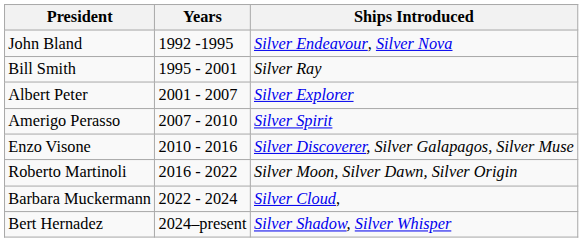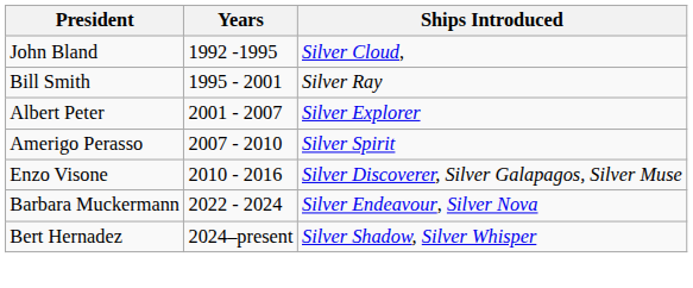 <table class="wikitable">
 <tr>
 <th>President</th>
 <th>Years</th>
 <th><strong>Ships Introduced</strong></th>
 </tr>
 <tr>
 <td>John Bland</td>
 <td>1992 -1995</td>
-<td><a href='#'><em>Silver Endeavour</em></a>, <em><a href='#'>Silver Nova</a></em></td>
+<td><em><a href='#'>Silver Cloud</a></em>, </td>
 </tr>
 <tr>
 <td>Bill Smith</td>
 <td>1995 - 2001</td>
 <td><em>Silver Ray</em></td>
 </tr>
 <tr>
 <td>Albert Peter</td>
 <td>2001 - 2007</td>
 <td><em><a href='#'>Silver Explorer</a></em></td>
 </tr>
 <tr>
 <td>Amerigo Perasso</td>
 <td>2007 - 2010</td>
 <td><em><a href='#'>Silver Spirit</a></em></td>
 </tr>
 <tr>
 <td>Enzo Visone</td>
 <td>2010 - 2016</td>
 <td><em><a href='#'>Silver Discoverer</a>, Silver Galapagos, Silver Muse</em></td>
 </tr>
 <tr>
-<td>Roberto Martinoli</td>
-<td>2016 - 2022</td>
-<td><em>Silver Moon, Silver Dawn, Silver Origin</em></td>
-</tr>
-<tr>
 <td>Barbara Muckermann</td>
 <td>2022 - 2024</td>
-<td><em><a href='#'>Silver Cloud</a></em>, </td>
+<td><a href='#'><em>Silver Endeavour</em></a>, <em><a href='#'>Silver Nova</a></em></td>
 </tr>
 <tr>
 <td>Bert Hernadez</td>
 <td>2024–present</td>
 <td><em><a href='#'>Silver Shadow</a>, <a href='#'>Silver Whisper</a></em></td>
 </tr>
 </table>
